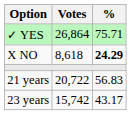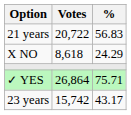 <table class="wikitable">
 <tr>
 <th>Option</th>
 <th>Votes</th>
 <th>%</th>
 </tr>
 <tr>
-<td style=background:#bbf8be>✓ YES</td>
-<td style=background:#bbf8be>26,864</td>
-<td style=background:#bbf8be>75.71</td>
+<td>21 years</td>
+<td>20,722</td>
+<td>56.83</td>
 </tr>
 <tr>
 <td>X NO</td>
 <td>8,618</td>
-<td><strong>24.29</strong></td>
+<td>24.29</td>
 </tr>
 <tr>
 <td colspan="3" bgcolor="#E9E9E9"></td>
 </tr>
 <tr>
-<td>21 years</td>
-<td>20,722</td>
-<td>56.83</td>
+<td style=background:#bbf8be>✓ YES</td>
+<td style=background:#bbf8be>26,864</td>
+<td style=background:#bbf8be>75.71</td>
 </tr>
 <tr>
 <td>23 years</td>
 <td>15,742</td>
 <td>43.17</td>
 </tr>
 </table>
